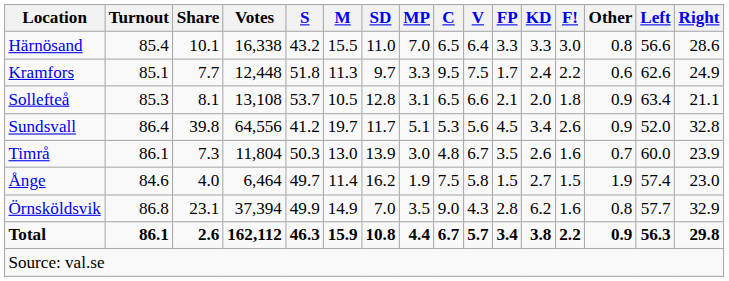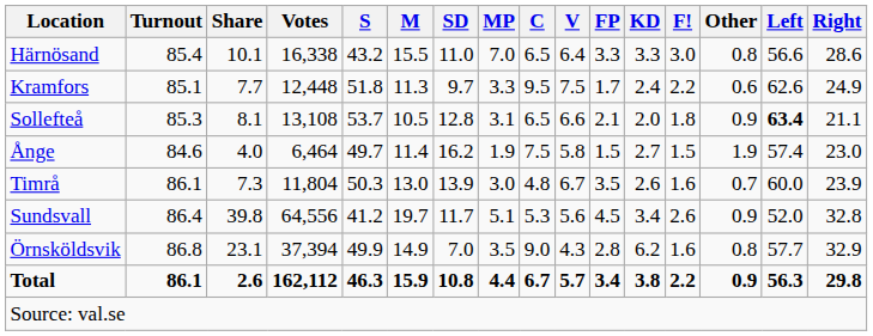 <table class="wikitable sortable" style=text-align:right>
 <tr>
 <th>Location</th>
 <th>Turnout</th>
 <th>Share</th>
 <th>Votes</th>
 <th><a href='#'>S</a></th>
 <th><a href='#'>M</a></th>
 <th><a href='#'>SD</a></th>
 <th><a href='#'>MP</a></th>
 <th><a href='#'>C</a></th>
 <th><a href='#'>V</a></th>
 <th><a href='#'>FP</a></th>
 <th><a href='#'>KD</a></th>
 <th><a href='#'>F!</a></th>
 <th>Other</th>
 <th><a href='#'>Left</a></th>
 <th><a href='#'>Right</a></th>
 </tr>
 <tr>
 <td align=left><a href='#'>Härnösand</a></td>
 <td>85.4</td>
 <td>10.1</td>
 <td>16,338</td>
 <td>43.2</td>
 <td>15.5</td>
 <td>11.0</td>
 <td>7.0</td>
 <td>6.5</td>
 <td>6.4</td>
 <td>3.3</td>
 <td>3.3</td>
 <td>3.0</td>
 <td>0.8</td>
 <td>56.6</td>
 <td>28.6</td>
 </tr>
 <tr>
 <td align=left><a href='#'>Kramfors</a></td>
 <td>85.1</td>
 <td>7.7</td>
 <td>12,448</td>
 <td>51.8</td>
 <td>11.3</td>
 <td>9.7</td>
 <td>3.3</td>
 <td>9.5</td>
 <td>7.5</td>
 <td>1.7</td>
 <td>2.4</td>
 <td>2.2</td>
 <td>0.6</td>
 <td>62.6</td>
 <td>24.9</td>
 </tr>
 <tr>
 <td align=left><a href='#'>Sollefteå</a></td>
 <td>85.3</td>
 <td>8.1</td>
 <td>13,108</td>
 <td>53.7</td>
 <td>10.5</td>
 <td>12.8</td>
 <td>3.1</td>
 <td>6.5</td>
 <td>6.6</td>
 <td>2.1</td>
 <td>2.0</td>
 <td>1.8</td>
 <td>0.9</td>
-<td>63.4</td>
+<td><strong>63.4</strong></td>
 <td>21.1</td>
 </tr>
 <tr>
-<td align=left><a href='#'>Sundsvall</a></td>
-<td>86.4</td>
-<td>39.8</td>
-<td>64,556</td>
-<td>41.2</td>
-<td>19.7</td>
-<td>11.7</td>
-<td>5.1</td>
-<td>5.3</td>
-<td>5.6</td>
-<td>4.5</td>
-<td>3.4</td>
-<td>2.6</td>
-<td>0.9</td>
-<td>52.0</td>
-<td>32.8</td>
+<td align=left><a href='#'>Ånge</a></td>
+<td>84.6</td>
+<td>4.0</td>
+<td>6,464</td>
+<td>49.7</td>
+<td>11.4</td>
+<td>16.2</td>
+<td>1.9</td>
+<td>7.5</td>
+<td>5.8</td>
+<td>1.5</td>
+<td>2.7</td>
+<td>1.5</td>
+<td>1.9</td>
+<td>57.4</td>
+<td>23.0</td>
 </tr>
 <tr>
 <td align=left><a href='#'>Timrå</a></td>
 <td>86.1</td>
 <td>7.3</td>
 <td>11,804</td>
 <td>50.3</td>
 <td>13.0</td>
 <td>13.9</td>
 <td>3.0</td>
 <td>4.8</td>
 <td>6.7</td>
 <td>3.5</td>
 <td>2.6</td>
 <td>1.6</td>
 <td>0.7</td>
 <td>60.0</td>
 <td>23.9</td>
 </tr>
 <tr>
-<td align=left><a href='#'>Ånge</a></td>
-<td>84.6</td>
-<td>4.0</td>
-<td>6,464</td>
-<td>49.7</td>
-<td>11.4</td>
-<td>16.2</td>
-<td>1.9</td>
-<td>7.5</td>
-<td>5.8</td>
-<td>1.5</td>
-<td>2.7</td>
-<td>1.5</td>
-<td>1.9</td>
-<td>57.4</td>
-<td>23.0</td>
+<td align=left><a href='#'>Sundsvall</a></td>
+<td>86.4</td>
+<td>39.8</td>
+<td>64,556</td>
+<td>41.2</td>
+<td>19.7</td>
+<td>11.7</td>
+<td>5.1</td>
+<td>5.3</td>
+<td>5.6</td>
+<td>4.5</td>
+<td>3.4</td>
+<td>2.6</td>
+<td>0.9</td>
+<td>52.0</td>
+<td>32.8</td>
 </tr>
 <tr>
 <td align=left><a href='#'>Örnsköldsvik</a></td>
 <td>86.8</td>
 <td>23.1</td>
 <td>37,394</td>
 <td>49.9</td>
 <td>14.9</td>
 <td>7.0</td>
 <td>3.5</td>
 <td>9.0</td>
 <td>4.3</td>
 <td>2.8</td>
 <td>6.2</td>
 <td>1.6</td>
 <td>0.8</td>
 <td>57.7</td>
 <td>32.9</td>
 </tr>
 <tr>
 <td align=left><strong>Total</strong></td>
 <td><strong>86.1</strong></td>
 <td><strong>2.6</strong></td>
 <td><strong>162,112</strong></td>
 <td><strong>46.3</strong></td>
 <td><strong>15.9</strong></td>
 <td><strong>10.8</strong></td>
 <td><strong>4.4</strong></td>
 <td><strong>6.7</strong></td>
 <td><strong>5.7</strong></td>
 <td><strong>3.4</strong></td>
 <td><strong>3.8</strong></td>
 <td><strong>2.2</strong></td>
 <td><strong>0.9</strong></td>
 <td><strong>56.3</strong></td>
 <td><strong>29.8</strong></td>
 </tr>
 <tr>
 <td align=left colspan=16>Source: val.se </td>
 </tr>
 </table>
